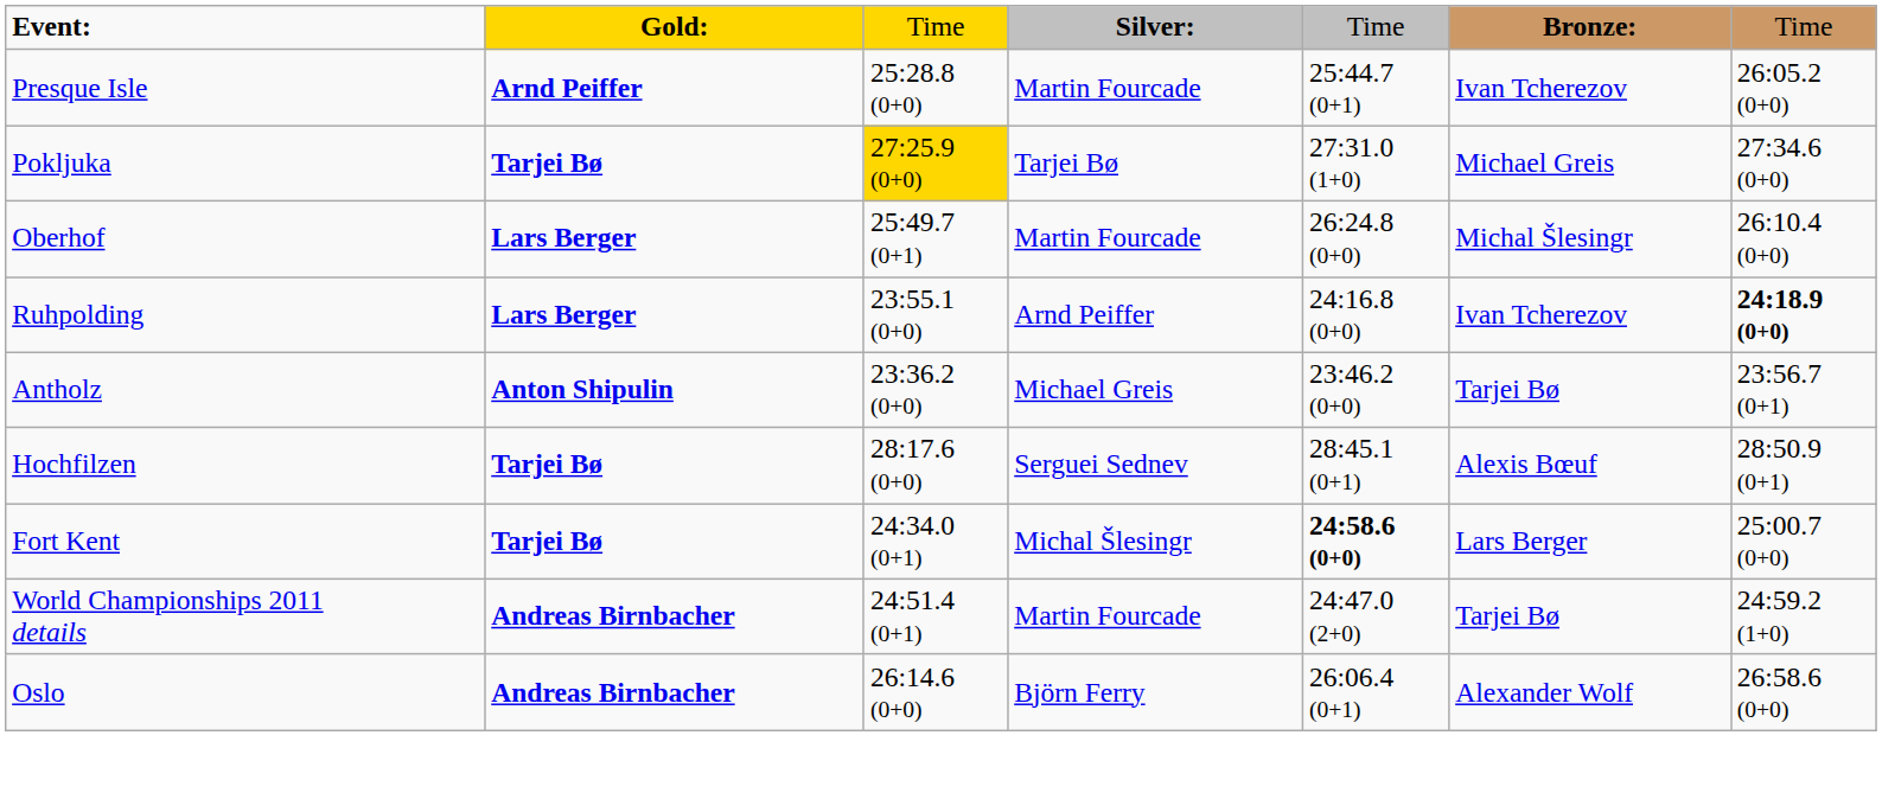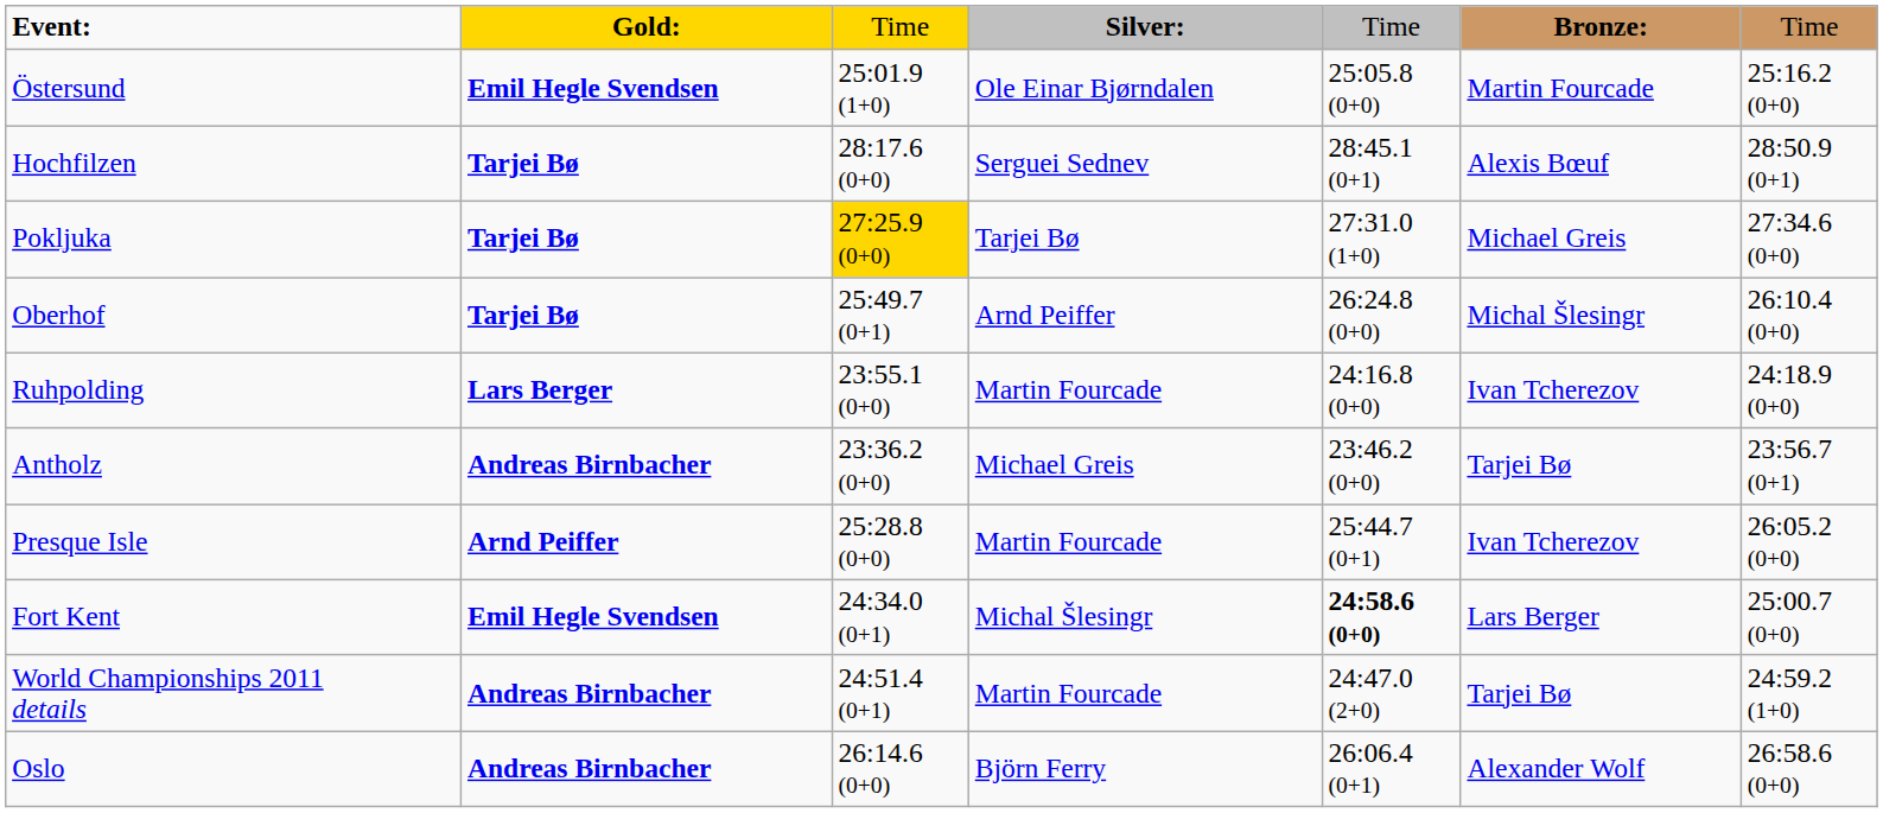 <table class="wikitable" width=85%>
 <tr>
 <td><strong>Event:</strong></td>
 <td style="text-align:center;background-color:gold;"><strong>Gold:</strong></td>
 <td style="text-align:center;background-color:gold;">Time</td>
 <td style="text-align:center;background-color:silver;"><strong>Silver:</strong></td>
 <td style="text-align:center;background-color:silver;">Time</td>
 <td style="text-align:center;background-color:#CC9966;"><strong>Bronze:</strong></td>
 <td style="text-align:center;background-color:#CC9966;">Time</td>
 </tr>
 <tr>
-<td><a href='#'>Presque Isle</a><br></td>
-<td><strong><a href='#'>Arnd Peiffer</a></strong><br><small></small></td>
-<td>25:28.8<br><small>(0+0)</small></td>
+<td><a href='#'>Östersund</a><br></td>
+<td><strong><a href='#'>Emil Hegle Svendsen</a></strong><br><small></small></td>
+<td>25:01.9<br><small>(1+0)</small></td>
+<td><a href='#'>Ole Einar Bjørndalen</a><br><small></small></td>
+<td>25:05.8<br><small>(0+0)</small></td>
 <td><a href='#'>Martin Fourcade</a><br><small></small></td>
-<td>25:44.7<br><small>(0+1)</small></td>
-<td><a href='#'>Ivan Tcherezov</a><br><small></small></td>
-<td>26:05.2<br><small>(0+0)</small></td>
+<td>25:16.2<br><small>(0+0)</small></td>
+</tr>
+<tr>
+<td><a href='#'>Hochfilzen</a><br></td>
+<td><strong><a href='#'>Tarjei Bø</a></strong><br><small></small></td>
+<td>28:17.6<br><small>(0+0)</small></td>
+<td><a href='#'>Serguei Sednev</a><br><small></small></td>
+<td>28:45.1<br><small>(0+1)</small></td>
+<td><a href='#'>Alexis Bœuf</a><br><small></small></td>
+<td>28:50.9<br><small>(0+1)</small></td>
 </tr>
 <tr>
 <td><a href='#'>Pokljuka</a><br><em></em></td>
 <td><strong><a href='#'>Tarjei Bø</a></strong><br><small></small></td>
 <td style="background: gold;">27:25.9<br><small>(0+0)</small></td>
 <td><a href='#'>Tarjei Bø</a><br><small></small></td>
 <td>27:31.0<br><small>(1+0)</small></td>
 <td><a href='#'>Michael Greis</a><br><small></small></td>
 <td>27:34.6<br><small>(0+0)</small></td>
 </tr>
 <tr>
 <td><a href='#'>Oberhof</a><br><em></em></td>
-<td><strong><a href='#'>Lars Berger</a></strong><br><small></small></td>
+<td><strong><a href='#'>Tarjei Bø</a></strong><br><small></small></td>
 <td>25:49.7<br><small>(0+1)</small></td>
-<td><a href='#'>Martin Fourcade</a><br><small></small></td>
+<td><a href='#'>Arnd Peiffer</a><br><small></small></td>
 <td>26:24.8<br><small>(0+0)</small></td>
 <td><a href='#'>Michal Šlesingr</a><br><small></small></td>
 <td>26:10.4<br><small>(0+0)</small></td>
 </tr>
 <tr>
 <td><a href='#'>Ruhpolding</a><br></td>
 <td><strong><a href='#'>Lars Berger</a></strong><br><small></small></td>
 <td>23:55.1<br><small>(0+0)</small></td>
-<td><a href='#'>Arnd Peiffer</a><br><small></small></td>
+<td><a href='#'>Martin Fourcade</a><br><small></small></td>
 <td>24:16.8<br><small>(0+0)</small></td>
 <td><a href='#'>Ivan Tcherezov</a><br><small></small></td>
-<td><strong>24:18.9<br><small>(0+0)</small></strong></td>
+<td>24:18.9<br><small>(0+0)</small></td>
 </tr>
 <tr>
 <td><a href='#'>Antholz</a><br></td>
-<td><strong><a href='#'>Anton Shipulin</a></strong><br><small></small></td>
+<td><strong><a href='#'>Andreas Birnbacher</a></strong><br><small></small></td>
 <td>23:36.2<br><small>(0+0)</small></td>
 <td><a href='#'>Michael Greis</a><br><small></small></td>
 <td>23:46.2<br><small>(0+0)</small></td>
 <td><a href='#'>Tarjei Bø</a><br><small></small></td>
 <td>23:56.7<br><small>(0+1)</small></td>
 </tr>
 <tr>
-<td><a href='#'>Hochfilzen</a><br></td>
-<td><strong><a href='#'>Tarjei Bø</a></strong><br><small></small></td>
-<td>28:17.6<br><small>(0+0)</small></td>
-<td><a href='#'>Serguei Sednev</a><br><small></small></td>
-<td>28:45.1<br><small>(0+1)</small></td>
-<td><a href='#'>Alexis Bœuf</a><br><small></small></td>
-<td>28:50.9<br><small>(0+1)</small></td>
+<td><a href='#'>Presque Isle</a><br></td>
+<td><strong><a href='#'>Arnd Peiffer</a></strong><br><small></small></td>
+<td>25:28.8<br><small>(0+0)</small></td>
+<td><a href='#'>Martin Fourcade</a><br><small></small></td>
+<td>25:44.7<br><small>(0+1)</small></td>
+<td><a href='#'>Ivan Tcherezov</a><br><small></small></td>
+<td>26:05.2<br><small>(0+0)</small></td>
 </tr>
 <tr>
 <td><a href='#'>Fort Kent</a><br></td>
-<td><strong><a href='#'>Tarjei Bø</a></strong><br><small></small></td>
+<td><strong><a href='#'>Emil Hegle Svendsen</a></strong><br><small></small></td>
 <td>24:34.0<br><small>(0+1)</small></td>
 <td><a href='#'>Michal Šlesingr</a><br><small></small></td>
 <td><strong>24:58.6<br><small>(0+0)</small></strong></td>
 <td><a href='#'>Lars Berger</a><br><small></small></td>
 <td>25:00.7<br><small>(0+0)</small></td>
 </tr>
 <tr>
 <td><a href='#'>World Championships 2011</a><br><em><a href='#'>details</a></em></td>
 <td><strong><a href='#'>Andreas Birnbacher</a></strong><br><small></small></td>
 <td>24:51.4<br><small>(0+1)</small></td>
 <td><a href='#'>Martin Fourcade</a><br><small></small></td>
 <td>24:47.0<br><small>(2+0)</small></td>
 <td><a href='#'>Tarjei Bø</a><br><small></small></td>
 <td>24:59.2<br><small>(1+0)</small></td>
 </tr>
 <tr>
 <td><a href='#'>Oslo</a><br></td>
 <td><strong><a href='#'>Andreas Birnbacher</a></strong><br><small></small></td>
 <td>26:14.6<br><small>(0+0)</small></td>
 <td><a href='#'>Björn Ferry</a><br><small></small></td>
 <td>26:06.4<br><small>(0+1)</small></td>
 <td><a href='#'>Alexander Wolf</a><br><small></small></td>
 <td>26:58.6<br><small>(0+0)</small></td>
 </tr>
 </table>
